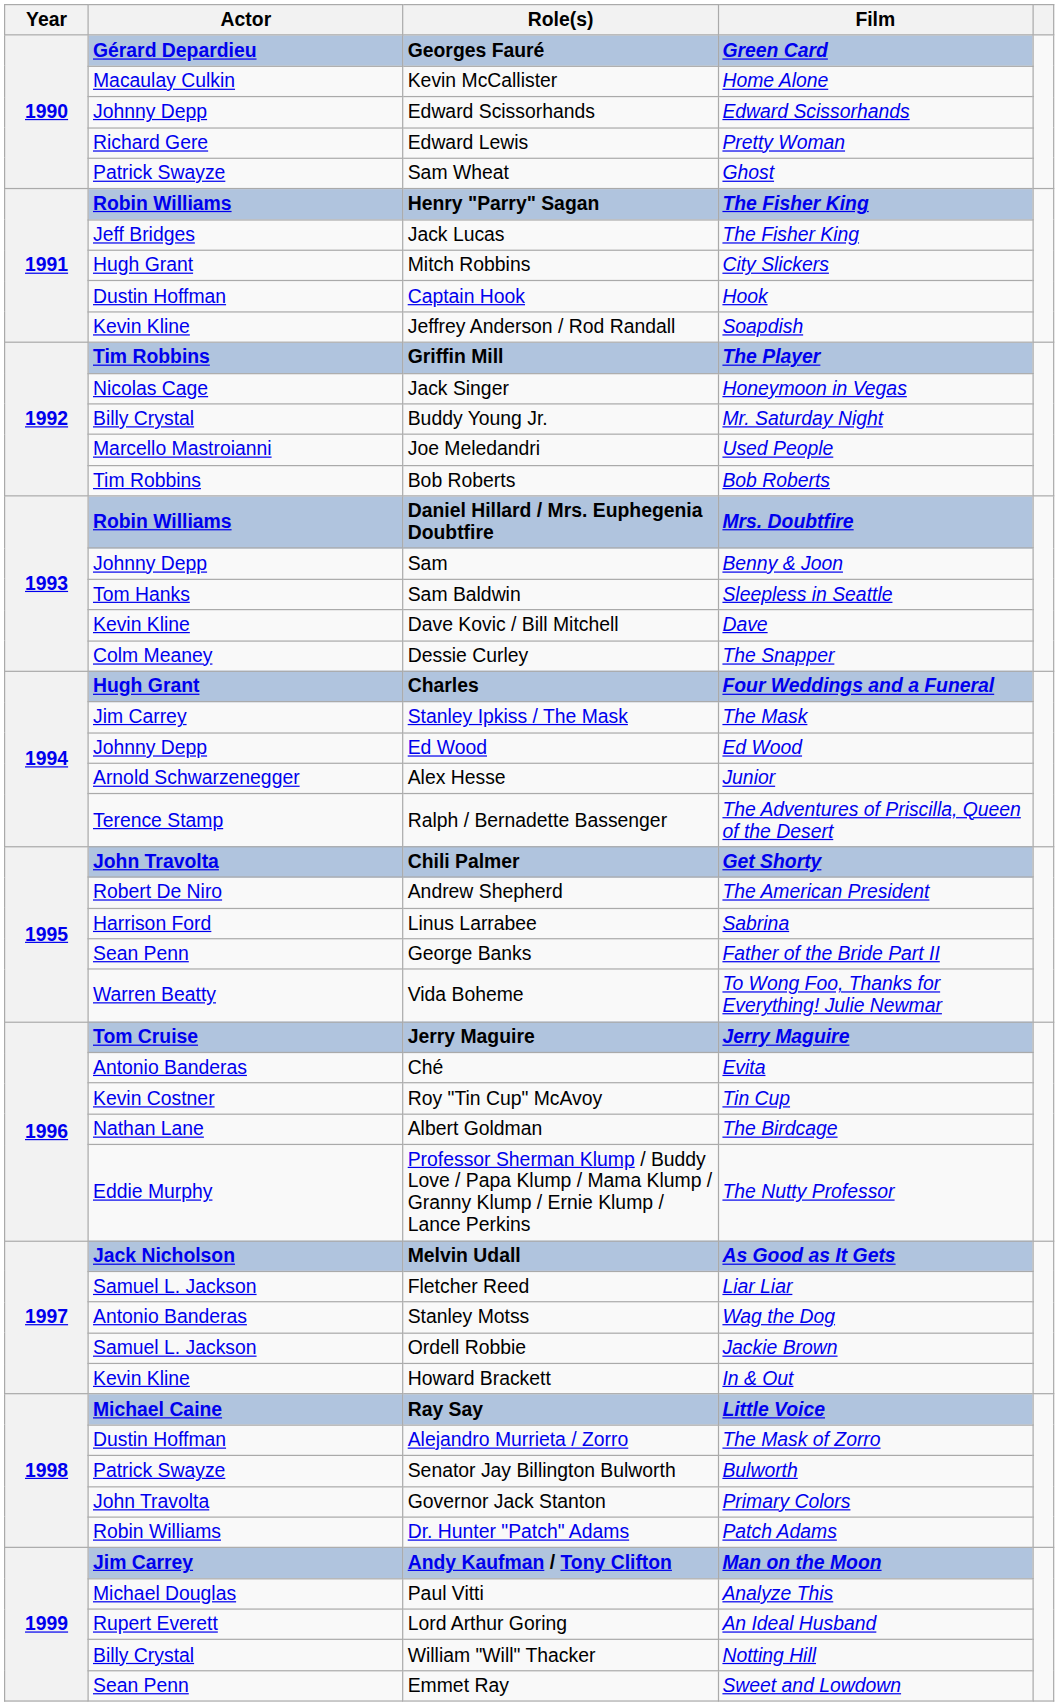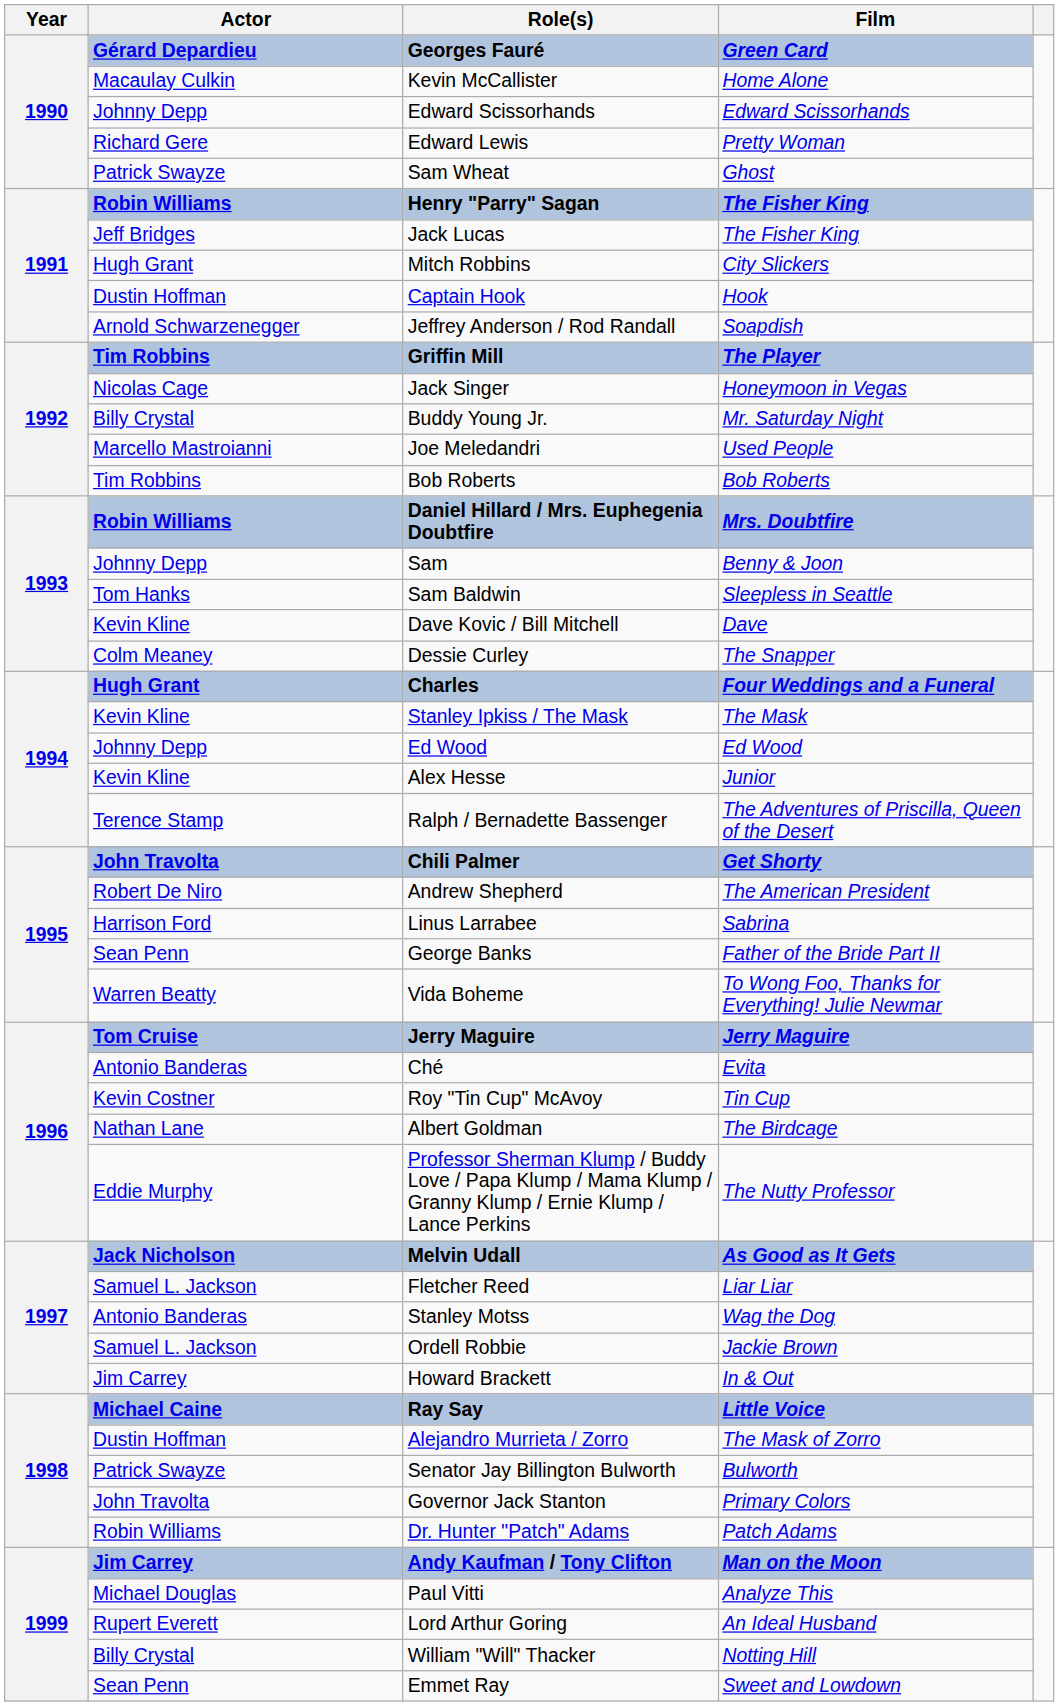 <table class="wikitable sortable">
 <tr>
 <th scope="col" style="width:8%;">Year</th>
 <th scope="col" style="width:30%;">Actor</th>
 <th scope="col" style="width:30%;">Role(s)</th>
 <th scope="col" style="width:30%;">Film</th>
 <th scope="col" style="width:2%;" class="unsortable"></th>
 </tr>
 <tr>
 <th rowspan="5" style="text-align:center;"><a href='#'>1990</a></th>
 <td style="background:#B0C4DE;"><strong><a href='#'>Gérard Depardieu</a></strong></td>
 <td style="background:#B0C4DE;"><strong>Georges Fauré</strong></td>
 <td style="background:#B0C4DE;"><strong><em><a href='#'>Green Card</a></em></strong></td>
 <td rowspan=5></td>
 </tr>
 <tr>
 <td><a href='#'>Macaulay Culkin</a></td>
 <td>Kevin McCallister</td>
 <td><em><a href='#'>Home Alone</a></em></td>
 </tr>
 <tr>
 <td><a href='#'>Johnny Depp</a></td>
 <td>Edward Scissorhands</td>
 <td><em><a href='#'>Edward Scissorhands</a></em></td>
 </tr>
 <tr>
 <td><a href='#'>Richard Gere</a></td>
 <td>Edward Lewis</td>
 <td><em><a href='#'>Pretty Woman</a></em></td>
 </tr>
 <tr>
 <td><a href='#'>Patrick Swayze</a></td>
 <td>Sam Wheat</td>
 <td><em><a href='#'>Ghost</a></em></td>
 </tr>
 <tr>
 <th rowspan="5" style="text-align:center;"><a href='#'>1991</a></th>
 <td style="background:#B0C4DE;"><strong><a href='#'>Robin Williams</a></strong></td>
 <td style="background:#B0C4DE;"><strong>Henry "Parry" Sagan</strong></td>
 <td style="background:#B0C4DE;"><strong><em><a href='#'>The Fisher King</a></em></strong></td>
 <td rowspan=5></td>
 </tr>
 <tr>
 <td><a href='#'>Jeff Bridges</a></td>
 <td>Jack Lucas</td>
 <td><em><a href='#'>The Fisher King</a></em></td>
 </tr>
 <tr>
 <td><a href='#'>Hugh Grant</a></td>
 <td>Mitch Robbins</td>
 <td><em><a href='#'>City Slickers</a></em></td>
 </tr>
 <tr>
 <td><a href='#'>Dustin Hoffman</a></td>
 <td><a href='#'>Captain Hook</a></td>
 <td><em><a href='#'>Hook</a></em></td>
 </tr>
 <tr>
-<td><a href='#'>Kevin Kline</a></td>
+<td><a href='#'>Arnold Schwarzenegger</a></td>
 <td>Jeffrey Anderson / Rod Randall</td>
 <td><em><a href='#'>Soapdish</a></em></td>
 </tr>
 <tr>
 <th rowspan="5" style="text-align:center;"><a href='#'>1992</a></th>
 <td style="background:#B0C4DE;"><strong><a href='#'>Tim Robbins</a></strong></td>
 <td style="background:#B0C4DE;"><strong>Griffin Mill</strong></td>
 <td style="background:#B0C4DE;"><strong><em><a href='#'>The Player</a></em></strong></td>
 <td rowspan=5></td>
 </tr>
 <tr>
 <td><a href='#'>Nicolas Cage</a></td>
 <td>Jack Singer</td>
 <td><em><a href='#'>Honeymoon in Vegas</a></em></td>
 </tr>
 <tr>
 <td><a href='#'>Billy Crystal</a></td>
 <td>Buddy Young Jr.</td>
 <td><em><a href='#'>Mr. Saturday Night</a></em></td>
 </tr>
 <tr>
 <td><a href='#'>Marcello Mastroianni</a></td>
 <td>Joe Meledandri</td>
 <td><em><a href='#'>Used People</a></em></td>
 </tr>
 <tr>
 <td><a href='#'>Tim Robbins</a></td>
 <td>Bob Roberts</td>
 <td><em><a href='#'>Bob Roberts</a></em></td>
 </tr>
 <tr>
 <th rowspan="5" style="text-align:center;"><a href='#'>1993</a></th>
 <td style="background:#B0C4DE;"><strong><a href='#'>Robin Williams</a></strong></td>
 <td style="background:#B0C4DE;"><strong>Daniel Hillard / Mrs. Euphegenia Doubtfire</strong></td>
 <td style="background:#B0C4DE;"><strong><em><a href='#'>Mrs. Doubtfire</a></em></strong></td>
 <td rowspan=5></td>
 </tr>
 <tr>
 <td><a href='#'>Johnny Depp</a></td>
 <td>Sam</td>
 <td><em><a href='#'>Benny & Joon</a></em></td>
 </tr>
 <tr>
 <td><a href='#'>Tom Hanks</a></td>
 <td>Sam Baldwin</td>
 <td><em><a href='#'>Sleepless in Seattle</a></em></td>
 </tr>
 <tr>
 <td><a href='#'>Kevin Kline</a></td>
 <td>Dave Kovic / Bill Mitchell</td>
 <td><em><a href='#'>Dave</a></em></td>
 </tr>
 <tr>
 <td><a href='#'>Colm Meaney</a></td>
 <td>Dessie Curley</td>
 <td><em><a href='#'>The Snapper</a></em></td>
 </tr>
 <tr>
 <th rowspan="5" style="text-align:center;"><a href='#'>1994</a></th>
 <td style="background:#B0C4DE;"><strong><a href='#'>Hugh Grant</a></strong></td>
 <td style="background:#B0C4DE;"><strong>Charles</strong></td>
 <td style="background:#B0C4DE;"><strong><em><a href='#'>Four Weddings and a Funeral</a></em></strong></td>
 <td rowspan=5></td>
 </tr>
 <tr>
-<td><a href='#'>Jim Carrey</a></td>
+<td><a href='#'>Kevin Kline</a></td>
 <td><a href='#'>Stanley Ipkiss / The Mask</a></td>
 <td><em><a href='#'>The Mask</a></em></td>
 </tr>
 <tr>
 <td><a href='#'>Johnny Depp</a></td>
 <td><a href='#'>Ed Wood</a></td>
 <td><em><a href='#'>Ed Wood</a></em></td>
 </tr>
 <tr>
-<td><a href='#'>Arnold Schwarzenegger</a></td>
+<td><a href='#'>Kevin Kline</a></td>
 <td>Alex Hesse</td>
 <td><em><a href='#'>Junior</a></em></td>
 </tr>
 <tr>
 <td><a href='#'>Terence Stamp</a></td>
 <td>Ralph / Bernadette Bassenger</td>
 <td><em><a href='#'>The Adventures of Priscilla, Queen of the Desert</a></em></td>
 </tr>
 <tr>
 <th rowspan="5" style="text-align:center;"><a href='#'>1995</a></th>
 <td style="background:#B0C4DE;"><strong><a href='#'>John Travolta</a></strong></td>
 <td style="background:#B0C4DE;"><strong>Chili Palmer</strong></td>
 <td style="background:#B0C4DE;"><strong><em><a href='#'>Get Shorty</a></em></strong></td>
 <td rowspan=5></td>
 </tr>
 <tr>
 <td><a href='#'>Robert De Niro</a></td>
 <td>Andrew Shepherd</td>
 <td><em><a href='#'>The American President</a></em></td>
 </tr>
 <tr>
 <td><a href='#'>Harrison Ford</a></td>
 <td>Linus Larrabee</td>
 <td><em><a href='#'>Sabrina</a></em></td>
 </tr>
 <tr>
 <td><a href='#'>Sean Penn</a></td>
 <td>George Banks</td>
 <td><em><a href='#'>Father of the Bride Part II</a></em></td>
 </tr>
 <tr>
 <td><a href='#'>Warren Beatty</a></td>
 <td>Vida Boheme</td>
 <td><em><a href='#'>To Wong Foo, Thanks for Everything! Julie Newmar</a></em></td>
 </tr>
 <tr>
 <th rowspan="5" style="text-align:center;"><a href='#'>1996</a></th>
 <td style="background:#B0C4DE;"><strong><a href='#'>Tom Cruise</a></strong></td>
 <td style="background:#B0C4DE;"><strong>Jerry Maguire</strong></td>
 <td style="background:#B0C4DE;"><strong><em><a href='#'>Jerry Maguire</a></em></strong></td>
 <td rowspan=5></td>
 </tr>
 <tr>
 <td><a href='#'>Antonio Banderas</a></td>
 <td>Ché</td>
 <td><em><a href='#'>Evita</a></em></td>
 </tr>
 <tr>
 <td><a href='#'>Kevin Costner</a></td>
 <td>Roy "Tin Cup" McAvoy</td>
 <td><em><a href='#'>Tin Cup</a></em></td>
 </tr>
 <tr>
 <td><a href='#'>Nathan Lane</a></td>
 <td>Albert Goldman</td>
 <td><em><a href='#'>The Birdcage</a></em></td>
 </tr>
 <tr>
 <td><a href='#'>Eddie Murphy</a></td>
 <td><a href='#'>Professor Sherman Klump</a> / Buddy Love / Papa Klump / Mama Klump / Granny Klump / Ernie Klump / Lance Perkins</td>
 <td><em><a href='#'>The Nutty Professor</a></em></td>
 </tr>
 <tr>
 <th rowspan="5" style="text-align:center;"><a href='#'>1997</a></th>
 <td style="background:#B0C4DE;"><strong><a href='#'>Jack Nicholson</a></strong></td>
 <td style="background:#B0C4DE;"><strong>Melvin Udall</strong></td>
 <td style="background:#B0C4DE;"><strong><em><a href='#'>As Good as It Gets</a></em></strong></td>
 <td rowspan=5></td>
 </tr>
 <tr>
 <td><a href='#'>Samuel L. Jackson</a></td>
 <td>Fletcher Reed</td>
 <td><em><a href='#'>Liar Liar</a></em></td>
 </tr>
 <tr>
 <td><a href='#'>Antonio Banderas</a></td>
 <td>Stanley Motss</td>
 <td><em><a href='#'>Wag the Dog</a></em></td>
 </tr>
 <tr>
 <td><a href='#'>Samuel L. Jackson</a></td>
 <td>Ordell Robbie</td>
 <td><em><a href='#'>Jackie Brown</a></em></td>
 </tr>
 <tr>
-<td><a href='#'>Kevin Kline</a></td>
+<td><a href='#'>Jim Carrey</a></td>
 <td>Howard Brackett</td>
 <td><em><a href='#'>In & Out</a></em></td>
 </tr>
 <tr>
 <th rowspan="5" style="text-align:center;"><a href='#'>1998</a></th>
 <td style="background:#B0C4DE;"><strong><a href='#'>Michael Caine</a></strong></td>
 <td style="background:#B0C4DE;"><strong>Ray Say</strong></td>
 <td style="background:#B0C4DE;"><strong><em><a href='#'>Little Voice</a></em></strong></td>
 <td rowspan=5></td>
 </tr>
 <tr>
 <td><a href='#'>Dustin Hoffman</a></td>
 <td><a href='#'>Alejandro Murrieta / Zorro</a></td>
 <td><em><a href='#'>The Mask of Zorro</a></em></td>
 </tr>
 <tr>
 <td><a href='#'>Patrick Swayze</a></td>
 <td>Senator Jay Billington Bulworth</td>
 <td><em><a href='#'>Bulworth</a></em></td>
 </tr>
 <tr>
 <td><a href='#'>John Travolta</a></td>
 <td>Governor Jack Stanton</td>
 <td><em><a href='#'>Primary Colors</a></em></td>
 </tr>
 <tr>
 <td><a href='#'>Robin Williams</a></td>
 <td><a href='#'>Dr. Hunter "Patch" Adams</a></td>
 <td><em><a href='#'>Patch Adams</a></em></td>
 </tr>
 <tr>
 <th rowspan="5" style="text-align:center;"><a href='#'>1999</a></th>
 <td style="background:#B0C4DE;"><strong><a href='#'>Jim Carrey</a></strong></td>
 <td style="background:#B0C4DE;"><strong><a href='#'>Andy Kaufman</a> / <a href='#'>Tony Clifton</a></strong></td>
 <td style="background:#B0C4DE;"><strong><em><a href='#'>Man on the Moon</a></em></strong></td>
 <td rowspan=5></td>
 </tr>
 <tr>
 <td><a href='#'>Michael Douglas</a></td>
 <td>Paul Vitti</td>
 <td><em><a href='#'>Analyze This</a></em></td>
 </tr>
 <tr>
 <td><a href='#'>Rupert Everett</a></td>
 <td>Lord Arthur Goring</td>
 <td><em><a href='#'>An Ideal Husband</a></em></td>
 </tr>
 <tr>
 <td><a href='#'>Billy Crystal</a></td>
 <td>William "Will" Thacker</td>
 <td><em><a href='#'>Notting Hill</a></em></td>
 </tr>
 <tr>
 <td><a href='#'>Sean Penn</a></td>
 <td>Emmet Ray</td>
 <td><em><a href='#'>Sweet and Lowdown</a></em></td>
 </tr>
 </table>
